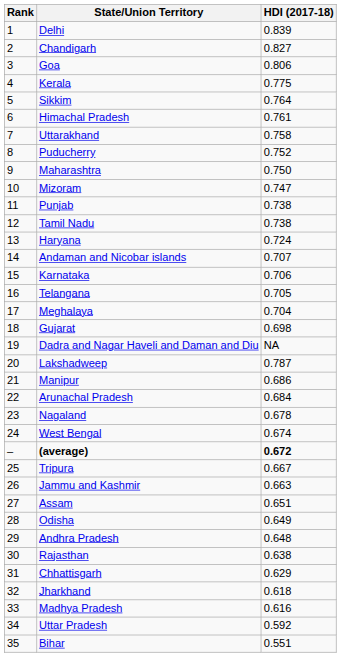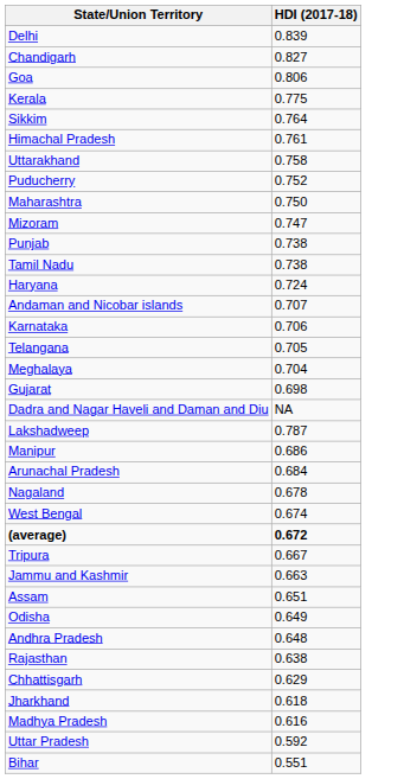 <table class="wikitable sortable">
 <tr>
-<th>Rank</th>
 <th>State/Union Territory</th>
 <th>HDI (2017-18)</th>
 </tr>
 <tr>
-<td>1</td>
 <td><a href='#'>Delhi</a></td>
 <td>0.839</td>
 </tr>
 <tr>
-<td>2</td>
 <td><a href='#'>Chandigarh</a></td>
 <td>0.827</td>
 </tr>
 <tr>
-<td>3</td>
 <td><a href='#'>Goa</a></td>
 <td>0.806</td>
 </tr>
 <tr>
-<td>4</td>
 <td><a href='#'>Kerala</a></td>
 <td>0.775</td>
 </tr>
 <tr>
-<td>5</td>
 <td><a href='#'>Sikkim</a></td>
 <td>0.764</td>
 </tr>
 <tr>
-<td>6</td>
 <td><a href='#'>Himachal Pradesh</a></td>
 <td>0.761</td>
 </tr>
 <tr>
-<td>7</td>
 <td><a href='#'>Uttarakhand</a></td>
 <td>0.758</td>
 </tr>
 <tr>
-<td>8</td>
 <td><a href='#'>Puducherry</a></td>
 <td>0.752</td>
 </tr>
 <tr>
-<td>9</td>
 <td><a href='#'>Maharashtra</a></td>
 <td>0.750</td>
 </tr>
 <tr>
-<td>10</td>
 <td><a href='#'>Mizoram</a></td>
 <td>0.747</td>
 </tr>
 <tr>
-<td>11</td>
 <td><a href='#'>Punjab</a></td>
 <td>0.738</td>
 </tr>
 <tr>
-<td>12</td>
 <td><a href='#'>Tamil Nadu</a></td>
 <td>0.738</td>
 </tr>
 <tr>
-<td>13</td>
 <td><a href='#'>Haryana</a></td>
 <td>0.724</td>
 </tr>
 <tr>
-<td>14</td>
 <td><a href='#'>Andaman and Nicobar islands</a></td>
 <td>0.707</td>
 </tr>
 <tr>
-<td>15</td>
 <td><a href='#'>Karnataka</a></td>
 <td>0.706</td>
 </tr>
 <tr>
-<td>16</td>
 <td><a href='#'>Telangana</a></td>
 <td>0.705</td>
 </tr>
 <tr>
-<td>17</td>
 <td><a href='#'>Meghalaya</a></td>
 <td>0.704</td>
 </tr>
 <tr>
-<td>18</td>
 <td><a href='#'>Gujarat</a></td>
 <td>0.698</td>
 </tr>
 <tr>
-<td>19</td>
 <td><a href='#'>Dadra and Nagar Haveli and Daman and Diu</a></td>
 <td>NA</td>
 </tr>
 <tr>
-<td>20</td>
 <td><a href='#'>Lakshadweep</a></td>
 <td>0.787</td>
 </tr>
 <tr>
-<td>21</td>
 <td><a href='#'>Manipur</a></td>
 <td>0.686</td>
 </tr>
 <tr>
-<td>22</td>
 <td><a href='#'>Arunachal Pradesh</a></td>
 <td>0.684</td>
 </tr>
 <tr>
-<td>23</td>
 <td><a href='#'>Nagaland</a></td>
 <td>0.678</td>
 </tr>
 <tr>
-<td>24</td>
 <td><a href='#'>West Bengal</a></td>
 <td>0.674</td>
 </tr>
 <tr>
-<td>–</td>
 <td><strong> (average)</strong></td>
 <td><strong>0.672</strong></td>
 </tr>
 <tr>
-<td>25</td>
 <td><a href='#'>Tripura</a></td>
 <td>0.667</td>
 </tr>
 <tr>
-<td>26</td>
 <td><a href='#'>Jammu and Kashmir</a></td>
 <td>0.663</td>
 </tr>
 <tr>
-<td>27</td>
 <td><a href='#'>Assam</a></td>
 <td>0.651</td>
 </tr>
 <tr>
-<td>28</td>
 <td><a href='#'>Odisha</a></td>
 <td>0.649</td>
 </tr>
 <tr>
-<td>29</td>
 <td><a href='#'>Andhra Pradesh</a></td>
 <td>0.648</td>
 </tr>
 <tr>
-<td>30</td>
 <td><a href='#'>Rajasthan</a></td>
 <td>0.638</td>
 </tr>
 <tr>
-<td>31</td>
 <td><a href='#'>Chhattisgarh</a></td>
 <td>0.629</td>
 </tr>
 <tr>
-<td>32</td>
 <td><a href='#'>Jharkhand</a></td>
 <td>0.618</td>
 </tr>
 <tr>
-<td>33</td>
 <td><a href='#'>Madhya Pradesh</a></td>
 <td>0.616</td>
 </tr>
 <tr>
-<td>34</td>
 <td><a href='#'>Uttar Pradesh</a></td>
 <td>0.592</td>
 </tr>
 <tr>
-<td>35</td>
 <td><a href='#'>Bihar</a></td>
 <td>0.551</td>
 </tr>
 </table>
